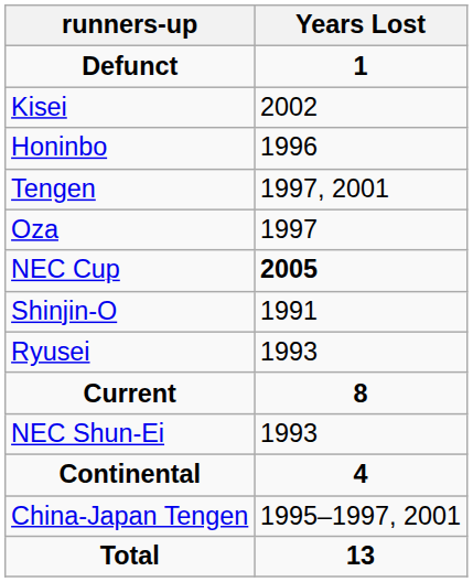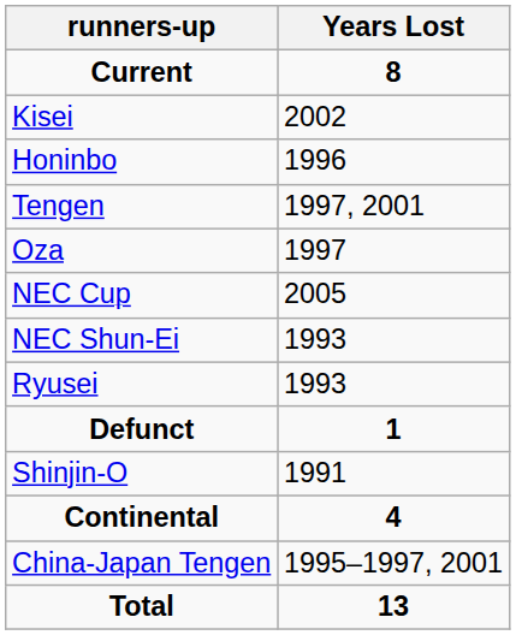 <table class="wikitable">
 <tr>
 <th>runners-up</th>
 <th>Years Lost</th>
 </tr>
 <tr>
-<td align="center"><strong>Defunct</strong></td>
-<td align="center"><strong>1</strong></td>
+<td align="center"><strong>Current</strong></td>
+<td align="center"><strong>8</strong></td>
 </tr>
 <tr>
 <td> <a href='#'>Kisei</a></td>
 <td>2002</td>
 </tr>
 <tr>
 <td> <a href='#'>Honinbo</a></td>
 <td>1996</td>
 </tr>
 <tr>
 <td> <a href='#'>Tengen</a></td>
 <td>1997, 2001</td>
 </tr>
 <tr>
 <td> <a href='#'>Oza</a></td>
 <td>1997</td>
 </tr>
 <tr>
 <td> <a href='#'>NEC Cup</a></td>
-<td><strong>2005</strong></td>
+<td>2005</td>
 </tr>
 <tr>
-<td> <a href='#'>Shinjin-O</a></td>
-<td>1991</td>
+<td> <a href='#'>NEC Shun-Ei</a></td>
+<td>1993</td>
 </tr>
 <tr>
 <td> <a href='#'>Ryusei</a></td>
 <td>1993</td>
 </tr>
 <tr>
-<td align="center"><strong>Current</strong></td>
-<td align="center"><strong>8</strong></td>
+<td align="center"><strong>Defunct</strong></td>
+<td align="center"><strong>1</strong></td>
 </tr>
 <tr>
-<td> <a href='#'>NEC Shun-Ei</a></td>
-<td>1993</td>
+<td> <a href='#'>Shinjin-O</a></td>
+<td>1991</td>
 </tr>
 <tr>
 <td align="center"><strong>Continental</strong></td>
 <td align="center"><strong>4</strong></td>
 </tr>
 <tr>
 <td>  <a href='#'>China-Japan Tengen</a></td>
 <td>1995–1997, 2001</td>
 </tr>
 <tr>
 <td align="center"><strong>Total</strong></td>
 <td align="center"><strong>13</strong></td>
 </tr>
 </table>
